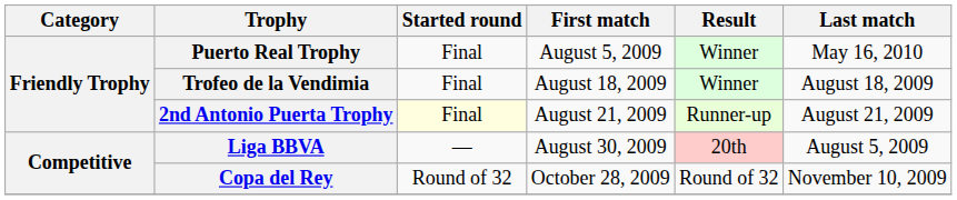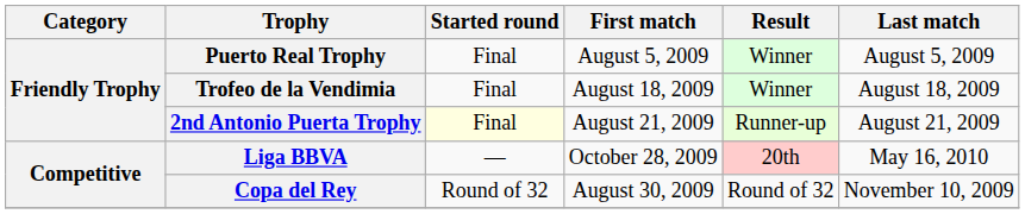 <table class="wikitable">
 <tr>
 <th>Category</th>
 <th>Trophy</th>
 <th>Started round</th>
 <th>First match</th>
 <th>Result</th>
 <th>Last match</th>
 </tr>
 <tr>
 <th rowspan="3">Friendly Trophy</th>
 <th>Puerto Real Trophy</th>
 <td align="center">Final</td>
 <td align="center">August 5, 2009</td>
 <td bgcolor="#ddffdd" align="center">Winner</td>
-<td align="center">May 16, 2010</td>
+<td align="center">August 5, 2009</td>
 </tr>
 <tr>
 <th>Trofeo de la Vendimia</th>
 <td align="center">Final</td>
 <td align="center">August 18, 2009</td>
 <td bgcolor="#ddffdd" align="center">Winner</td>
 <td align="center">August 18, 2009</td>
 </tr>
 <tr>
 <th><a href='#'>2nd Antonio Puerta Trophy</a></th>
 <td align="center" style="background: lightyellow;">Final</td>
 <td align="center">August 21, 2009</td>
 <td bgcolor=#E8FFD8 align="center">Runner-up</td>
 <td align="center">August 21, 2009</td>
 </tr>
 <tr>
 <th rowspan="2">Competitive</th>
 <th><a href='#'>Liga BBVA</a></th>
 <td align="center">—</td>
-<td align="center">August 30, 2009</td>
+<td align="center">October 28, 2009</td>
 <td bgcolor=FFCCCC align="center">20th</td>
-<td align="center">August 5, 2009</td>
+<td align="center">May 16, 2010</td>
 </tr>
 <tr>
 <th><a href='#'>Copa del Rey</a></th>
 <td align="center">Round of 32</td>
-<td align="center">October 28, 2009</td>
+<td align="center">August 30, 2009</td>
 <td align="center">Round of 32</td>
 <td align="center">November 10, 2009</td>
 </tr>
 <tr>
 </tr>
 </table>
